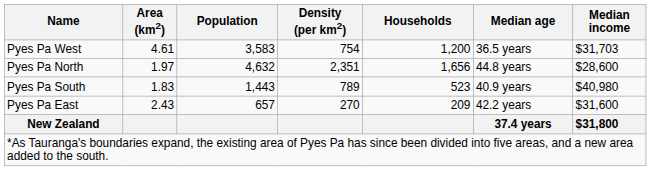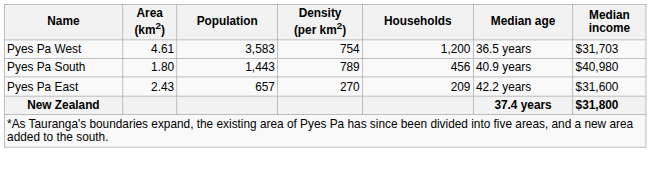 <table class="wikitable">
 <tr>
 <th>Name</th>
 <th>Area<br>(km<sup>2</sup>)</th>
 <th>Population</th>
 <th>Density<br>(per km<sup>2</sup>)</th>
 <th>Households</th>
 <th>Median age</th>
 <th>Median<br>income</th>
 </tr>
 <tr>
 <td>Pyes Pa West</td>
 <td style="text-align:right;">4.61</td>
 <td style="text-align:right;">3,583</td>
 <td style="text-align:right;">754</td>
 <td style="text-align:right;">1,200</td>
 <td>36.5 years</td>
 <td>$31,703</td>
 </tr>
 <tr>
-<td>Pyes Pa North</td>
-<td style="text-align:right;">1.97</td>
-<td style="text-align:right;">4,632</td>
-<td style="text-align:right;">2,351</td>
-<td style="text-align:right;">1,656</td>
-<td>44.8 years</td>
-<td>$28,600</td>
-</tr>
-<tr>
 <td>Pyes Pa South</td>
-<td style="text-align:right;">1.83</td>
+<td style="text-align:right;">1.80</td>
 <td style="text-align:right;">1,443</td>
 <td style="text-align:right;">789</td>
-<td style="text-align:right;">523</td>
+<td style="text-align:right;">456</td>
 <td>40.9 years</td>
 <td>$40,980</td>
 </tr>
 <tr>
 <td>Pyes Pa East</td>
 <td style="text-align:right;">2.43</td>
 <td style="text-align:right;">657</td>
 <td style="text-align:right;">270</td>
 <td style="text-align:right;">209</td>
 <td>42.2 years</td>
 <td>$31,600</td>
 </tr>
 <tr>
 <th>New Zealand</th>
 <th></th>
 <th></th>
 <th></th>
 <th></th>
 <th>37.4 years</th>
 <th style="text-align:left;">$31,800</th>
 </tr>
 <tr>
 <td colspan=7>*As Tauranga's boundaries expand, the existing area of Pyes Pa has since been divided into five areas, and a new area added to the south.</td>
 </tr>
 </table>
